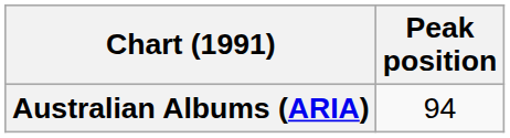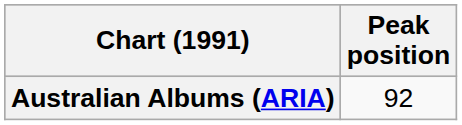 <table class="wikitable plainrowheaders" style="text-align:center">
 <tr>
 <th scope="col">Chart (1991)</th>
 <th scope="col">Peak<br>position</th>
 </tr>
 <tr>
 <th scope="row">Australian Albums (<a href='#'>ARIA</a>)</th>
-<td>94</td>
+<td>92</td>
 </tr>
 </table>
